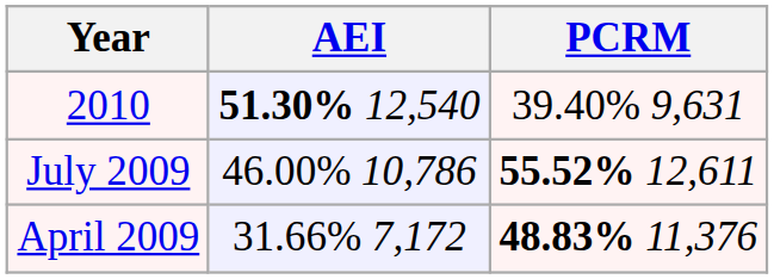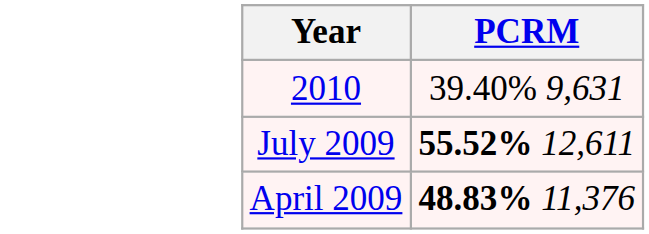 <table class="wikitable"  style="float:right; font-size:100%; margin: 1em 1em 1em 1em;">
 <tr style="background:lightgrey;">
 <th>Year</th>
-<th><a href='#'>AEI</a></th>
 <th><a href='#'>PCRM</a></th>
 </tr>
 <tr>
 <td style="text-align:center; background:#fff3f3;"><a href='#'>2010</a></td>
-<td style="text-align:center; background:#f0f0ff;"><strong>51.30%</strong> <em>12,540</em></td>
 <td style="text-align:center; background:#fff3f3;">39.40% <em>9,631</em></td>
 </tr>
 <tr>
 <td style="text-align:center; background:#fff3f3;"><a href='#'>July 2009</a></td>
-<td style="text-align:center; background:#f0f0ff;">46.00% <em>10,786</em></td>
 <td style="text-align:center; background:#fff3f3;"><strong>55.52%</strong> <em>12,611</em></td>
 </tr>
 <tr>
 <td style="text-align:center; background:#fff3f3;"><a href='#'>April 2009</a></td>
-<td style="text-align:center; background:#f0f0ff;">31.66% <em>7,172</em></td>
 <td style="text-align:center; background:#fff3f3;"><strong>48.83%</strong> <em>11,376</em></td>
 </tr>
 </table>
